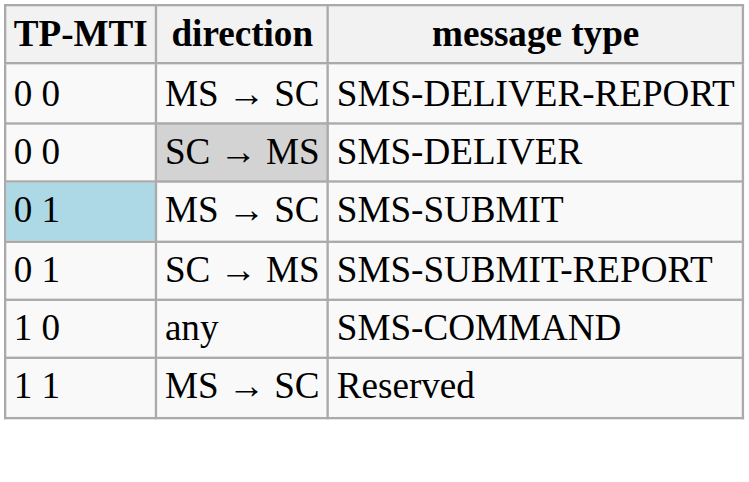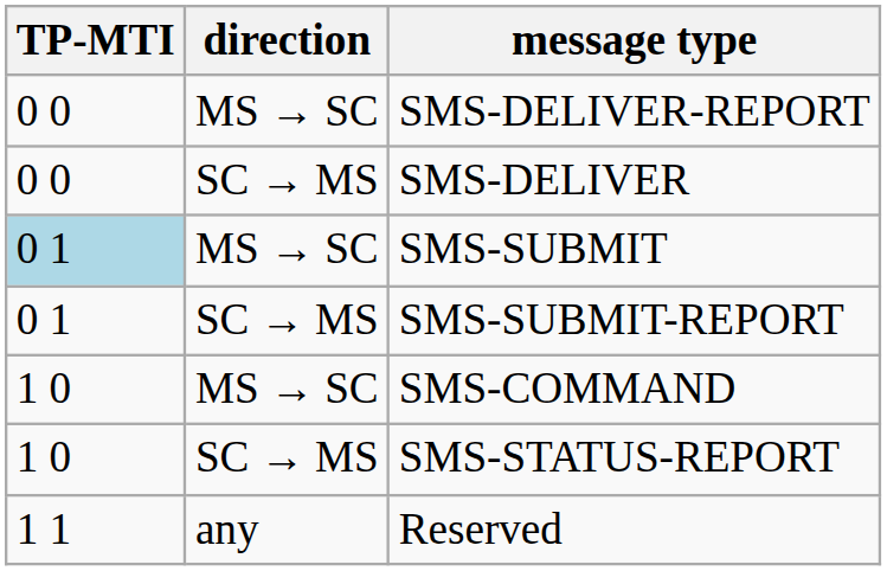 <table class="wikitable">
 <tr>
 <th>TP-MTI</th>
 <th>direction</th>
 <th>message type</th>
 </tr>
 <tr>
 <td>0 0</td>
 <td>MS → SC</td>
 <td>SMS-DELIVER-REPORT</td>
 </tr>
 <tr>
 <td>0 0</td>
-<td style="background: lightgrey;">SC → MS</td>
+<td>SC → MS</td>
 <td>SMS-DELIVER</td>
 </tr>
 <tr>
 <td style="background: lightblue;">0 1</td>
 <td>MS → SC</td>
 <td>SMS-SUBMIT</td>
 </tr>
 <tr>
 <td>0 1</td>
 <td>SC → MS</td>
 <td>SMS-SUBMIT-REPORT</td>
 </tr>
 <tr>
 <td>1 0</td>
-<td>any</td>
+<td>MS → SC</td>
 <td>SMS-COMMAND</td>
 </tr>
 <tr>
+<td>1 0</td>
+<td>SC → MS</td>
+<td>SMS-STATUS-REPORT</td>
+</tr>
+<tr>
 <td>1 1</td>
-<td>MS → SC</td>
+<td>any</td>
 <td>Reserved</td>
 </tr>
 </table>
